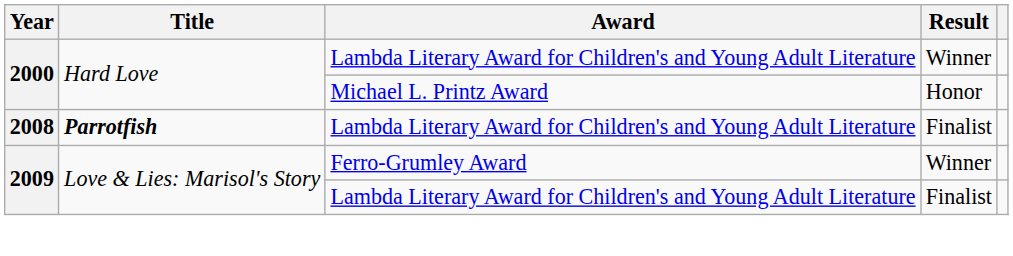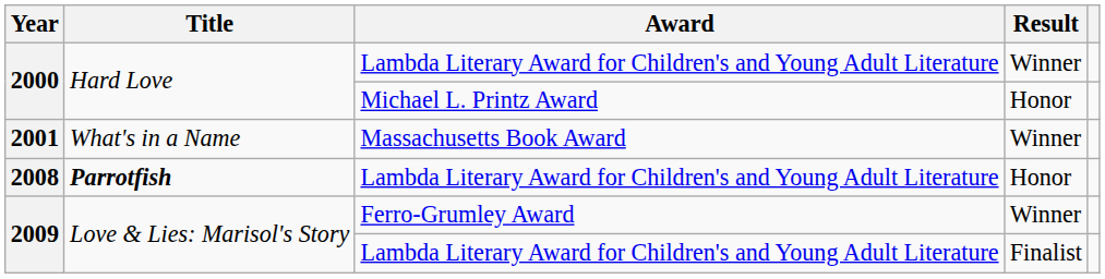 <table class="wikitable">
 <tr>
 <th>Year</th>
 <th>Title</th>
 <th>Award</th>
 <th>Result</th>
 <th></th>
 </tr>
 <tr>
 <th rowspan="2">2000</th>
 <td rowspan="2"><em>Hard Love</em></td>
 <td><a href='#'>Lambda Literary Award for Children's and Young Adult Literature</a></td>
 <td>Winner</td>
 <td></td>
 </tr>
 <tr>
 <td><a href='#'>Michael L. Printz Award</a></td>
 <td>Honor</td>
 <td></td>
 </tr>
 <tr>
+<th>2001</th>
+<td><em>What's in a Name</em></td>
+<td><a href='#'>Massachusetts Book Award</a></td>
+<td>Winner</td>
+<td></td>
+</tr>
+<tr>
 <th>2008</th>
 <td><strong><em>Parrotfish</em></strong></td>
 <td><a href='#'>Lambda Literary Award for Children's and Young Adult Literature</a></td>
-<td>Finalist</td>
+<td>Honor</td>
 <td></td>
 </tr>
 <tr>
 <th rowspan="2">2009</th>
 <td rowspan="2"><em>Love & Lies: Marisol's Story</em></td>
 <td><a href='#'>Ferro-Grumley Award</a></td>
 <td>Winner</td>
 <td></td>
 </tr>
 <tr>
 <td><a href='#'>Lambda Literary Award for Children's and Young Adult Literature</a></td>
 <td>Finalist</td>
 <td></td>
 </tr>
 </table>
